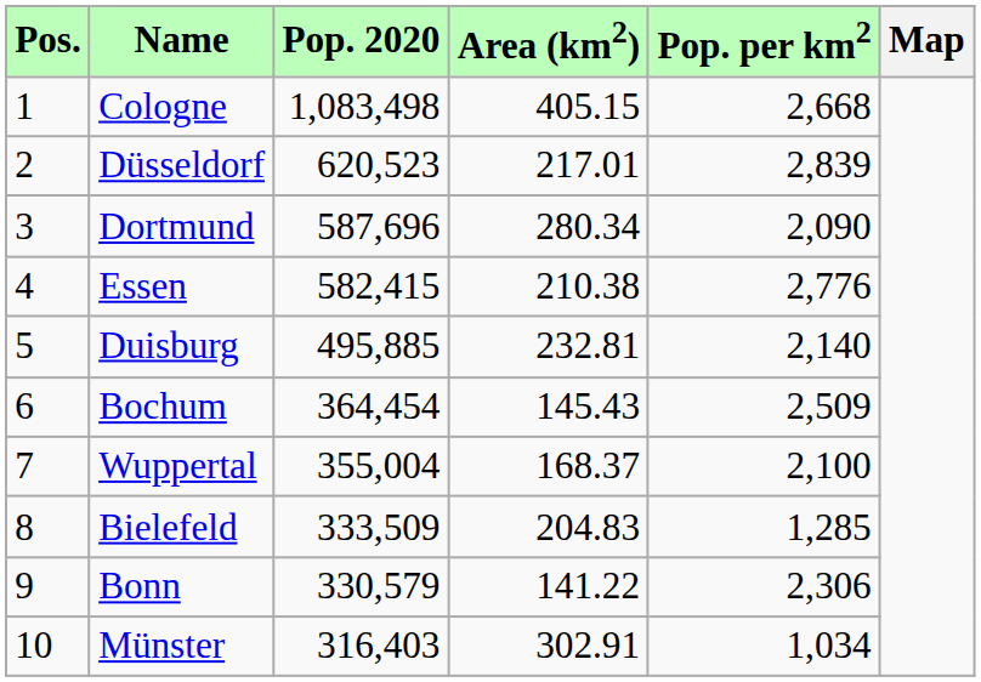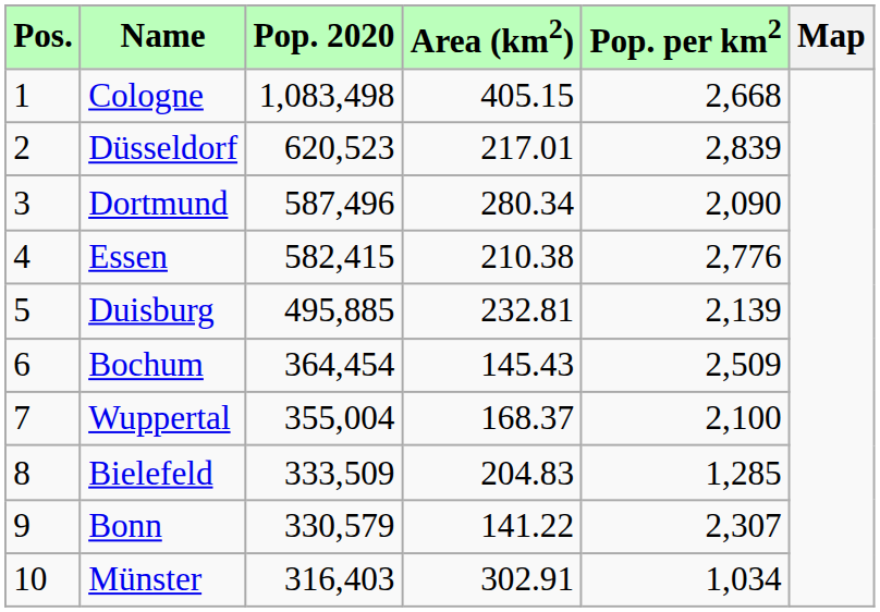 <table class="wikitable sortable">
 <tr>
 <th style="text-align:center; background:#bbffbb">Pos.</th>
 <th style="text-align:center; background:#bbffbb">Name</th>
 <th style="text-align:center; background:#bbffbb">Pop. 2020</th>
 <th style="text-align:center; background:#bbffbb">Area (km<sup>2</sup>)</th>
 <th style="text-align:center; background:#bbffbb">Pop. per km<sup>2</sup></th>
 <th style="text-align:center;" class="unsortable">Map</th>
 </tr>
 <tr style="text-align:right;">
 <td style="text-align:left;">1</td>
 <td style="text-align:left;"><a href='#'>Cologne</a></td>
 <td>1,083,498</td>
 <td>405.15</td>
 <td>2,668</td>
 <td rowspan="10"></td>
 </tr>
 <tr style="text-align:right;">
 <td style="text-align:left;">2</td>
 <td style="text-align:left;"><a href='#'>Düsseldorf</a></td>
 <td>620,523</td>
 <td>217.01</td>
 <td>2,839</td>
 </tr>
 <tr style="text-align:right;">
 <td style="text-align:left;">3</td>
 <td style="text-align:left;"><a href='#'>Dortmund</a></td>
-<td>587,696</td>
+<td>587,496</td>
 <td>280.34</td>
 <td>2,090</td>
 </tr>
 <tr style="text-align:right;">
 <td style="text-align:left;">4</td>
 <td style="text-align:left;"><a href='#'>Essen</a></td>
 <td>582,415</td>
 <td>210.38</td>
 <td>2,776</td>
 </tr>
 <tr style="text-align:right;">
 <td style="text-align:left;">5</td>
 <td style="text-align:left;"><a href='#'>Duisburg</a></td>
 <td>495,885</td>
 <td>232.81</td>
-<td>2,140</td>
+<td>2,139</td>
 </tr>
 <tr style="text-align:right;">
 <td style="text-align:left;">6</td>
 <td style="text-align:left;"><a href='#'>Bochum</a></td>
 <td>364,454</td>
 <td>145.43</td>
 <td>2,509</td>
 </tr>
 <tr style="text-align:right;">
 <td style="text-align:left;">7</td>
 <td style="text-align:left;"><a href='#'>Wuppertal</a></td>
 <td>355,004</td>
 <td>168.37</td>
 <td>2,100</td>
 </tr>
 <tr style="text-align:right;">
 <td style="text-align:left;">8</td>
 <td style="text-align:left;"><a href='#'>Bielefeld</a></td>
 <td>333,509</td>
 <td>204.83</td>
 <td>1,285</td>
 </tr>
 <tr style="text-align:right;">
 <td style="text-align:left;">9</td>
 <td style="text-align:left;"><a href='#'>Bonn</a></td>
 <td>330,579</td>
 <td>141.22</td>
-<td>2,306</td>
+<td>2,307</td>
 </tr>
 <tr style="text-align:right;">
 <td style="text-align:left;">10</td>
 <td style="text-align:left;"><a href='#'>Münster</a></td>
 <td>316,403</td>
 <td>302.91</td>
 <td>1,034</td>
 </tr>
 </table>
